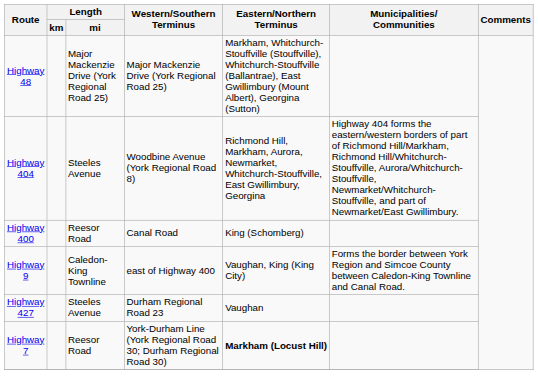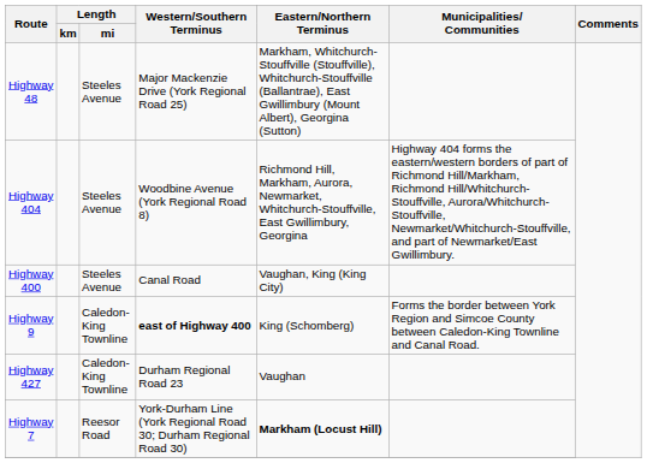 <table class="wikitable sortable">
 <tr>
 <th rowspan=2>Route</th>
 <th colspan=2>Length</th>
 <th rowspan=2 class="unsortable">Western/Southern Terminus</th>
 <th rowspan=2 class="unsortable">Eastern/Northern Terminus</th>
 <th rowspan=2 class="unsortable">Municipalities/<br>Communities</th>
 <th rowspan=2 class="unsortable">Comments</th>
 </tr>
 <tr>
 <th>km</th>
 <th>mi</th>
 </tr>
 <tr>
 <td align="center"> <a href='#'>Highway 48</a></td>
 <td></td>
-<td>Major Mackenzie Drive (York Regional Road 25)</td>
+<td>Steeles Avenue</td>
 <td>Major Mackenzie Drive (York Regional Road 25)</td>
 <td>Markham, Whitchurch-Stouffville (Stouffville), Whitchurch-Stouffville (Ballantrae), East Gwillimbury (Mount Albert), Georgina (Sutton)</td>
 <td></td>
 </tr>
 <tr>
 <td align="center"> <a href='#'>Highway 404</a></td>
 <td></td>
 <td>Steeles Avenue</td>
 <td>Woodbine Avenue (York Regional Road 8)</td>
 <td>Richmond Hill, Markham, Aurora, Newmarket, Whitchurch-Stouffville, East Gwillimbury, Georgina</td>
 <td>Highway 404 forms the eastern/western borders of part of Richmond Hill/Markham, Richmond Hill/Whitchurch-Stouffville, Aurora/Whitchurch-Stouffville, Newmarket/Whitchurch-Stouffville, and part of Newmarket/East Gwillimbury.</td>
 </tr>
 <tr>
 <td align="center"> <a href='#'>Highway 400</a></td>
 <td></td>
-<td>Reesor Road</td>
+<td>Steeles Avenue</td>
 <td>Canal Road</td>
-<td>King (Schomberg)</td>
+<td>Vaughan, King (King City)</td>
 <td></td>
 </tr>
 <tr>
 <td align="center"> <a href='#'>Highway 9</a></td>
 <td></td>
 <td>Caledon-King Townline</td>
-<td>east of Highway 400</td>
-<td>Vaughan, King (King City)</td>
+<td><strong>east of Highway 400</strong></td>
+<td>King (Schomberg)</td>
 <td>Forms the border between York Region and Simcoe County between Caledon-King Townline and Canal Road.</td>
 </tr>
 <tr>
 <td align="center"> <a href='#'>Highway 427</a></td>
 <td></td>
-<td>Steeles Avenue</td>
+<td>Caledon-King Townline</td>
 <td>Durham Regional Road 23</td>
 <td>Vaughan</td>
 <td></td>
 </tr>
 <tr>
 <td align="center"> <a href='#'>Highway 7</a></td>
 <td></td>
 <td>Reesor Road</td>
 <td>York-Durham Line (York Regional Road 30; Durham Regional Road 30)</td>
 <td><strong>Markham (Locust Hill)</strong></td>
 <td></td>
 </tr>
 <tr>
 </tr>
 </table>
